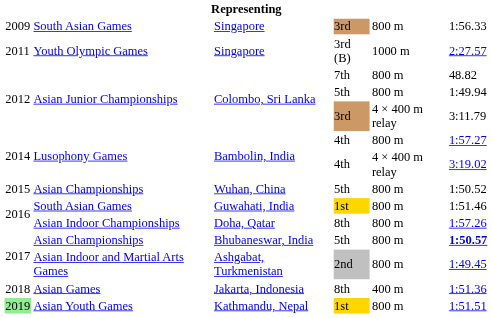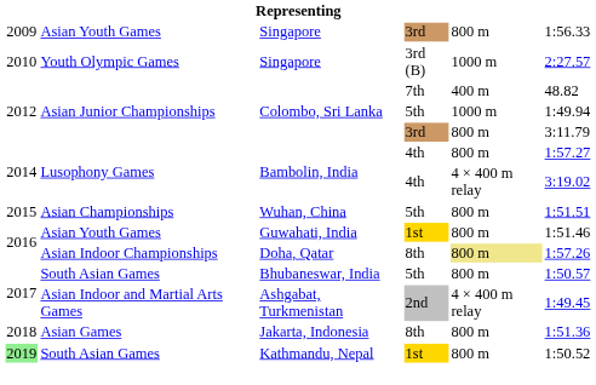 <table>
 <tr>
 <th colspan="6">Representing </th>
 </tr>
 <tr>
 <td>2009</td>
-<td><a href='#'>South Asian Games</a></td>
+<td><a href='#'>Asian Youth Games</a></td>
 <td><a href='#'>Singapore</a></td>
 <td bgcolor=cc9966>3rd</td>
 <td>800 m</td>
 <td>1:56.33</td>
 </tr>
 <tr>
-<td>2011</td>
+<td>2010</td>
 <td><a href='#'>Youth Olympic Games</a></td>
 <td><a href='#'>Singapore</a></td>
 <td>3rd (B)</td>
 <td>1000 m</td>
 <td><a href='#'>2:27.57</a></td>
 </tr>
 <tr>
 <td rowspan=3>2012</td>
 <td rowspan=3><a href='#'>Asian Junior Championships</a></td>
 <td rowspan=3><a href='#'>Colombo, Sri Lanka</a></td>
 <td>7th</td>
-<td>800 m</td>
+<td>400 m</td>
 <td>48.82</td>
 </tr>
 <tr>
 <td>5th</td>
-<td>800 m</td>
+<td>1000 m</td>
 <td>1:49.94</td>
 </tr>
 <tr>
 <td bgcolor=cc9966>3rd</td>
-<td>4 × 400 m relay</td>
+<td>800 m</td>
 <td>3:11.79</td>
 </tr>
 <tr>
 <td rowspan=2>2014</td>
 <td rowspan=2><a href='#'>Lusophony Games</a></td>
 <td rowspan=2><a href='#'>Bambolin, India</a></td>
 <td>4th</td>
 <td>800 m</td>
 <td><a href='#'>1:57.27</a></td>
 </tr>
 <tr>
 <td>4th</td>
 <td>4 × 400 m relay</td>
 <td><a href='#'>3:19.02</a></td>
 </tr>
 <tr>
 <td>2015</td>
 <td><a href='#'>Asian Championships</a></td>
 <td><a href='#'>Wuhan, China</a></td>
 <td>5th</td>
 <td>800 m</td>
-<td>1:50.52</td>
+<td><a href='#'>1:51.51</a></td>
 </tr>
 <tr>
 <td rowspan=2>2016</td>
-<td><a href='#'>South Asian Games</a></td>
+<td><a href='#'>Asian Youth Games</a></td>
 <td><a href='#'>Guwahati, India</a></td>
 <td bgcolor=gold>1st</td>
 <td>800 m</td>
 <td>1:51.46</td>
 </tr>
 <tr>
 <td><a href='#'>Asian Indoor Championships</a></td>
 <td><a href='#'>Doha, Qatar</a></td>
 <td>8th</td>
-<td>800 m</td>
+<td style="background: khaki;">800 m</td>
 <td><a href='#'>1:57.26</a></td>
 </tr>
 <tr>
 <td rowspan=2>2017</td>
-<td><a href='#'>Asian Championships</a></td>
+<td><a href='#'>South Asian Games</a></td>
 <td><a href='#'>Bhubaneswar, India</a></td>
 <td>5th</td>
 <td>800 m</td>
-<td><strong><a href='#'>1:50.57</a></strong></td>
+<td><a href='#'>1:50.57</a></td>
 </tr>
 <tr>
 <td><a href='#'>Asian Indoor and Martial Arts Games</a></td>
 <td><a href='#'>Ashgabat, Turkmenistan</a></td>
 <td bgcolor=silver>2nd</td>
-<td>800 m</td>
+<td>4 × 400 m relay</td>
 <td><a href='#'>1:49.45</a></td>
 </tr>
 <tr>
 <td>2018</td>
 <td><a href='#'>Asian Games</a></td>
 <td><a href='#'>Jakarta, Indonesia</a></td>
 <td>8th</td>
-<td>400 m</td>
+<td>800 m</td>
 <td><a href='#'>1:51.36</a></td>
 </tr>
 <tr>
 <td style="background: lightgreen;">2019</td>
-<td><a href='#'>Asian Youth Games</a></td>
+<td><a href='#'>South Asian Games</a></td>
 <td><a href='#'>Kathmandu, Nepal</a></td>
 <td bgcolor=gold>1st</td>
 <td>800 m</td>
-<td><a href='#'>1:51.51</a></td>
+<td>1:50.52</td>
 </tr>
 </table>
